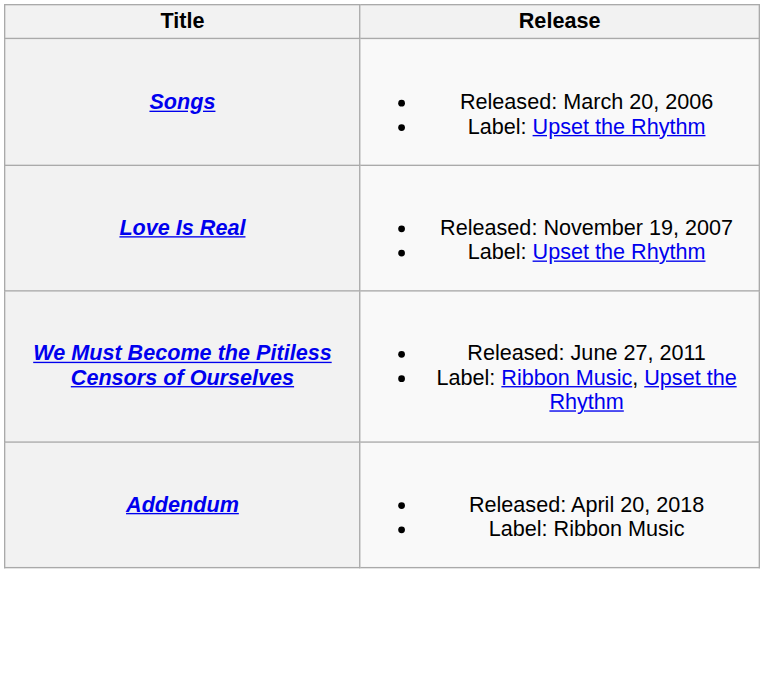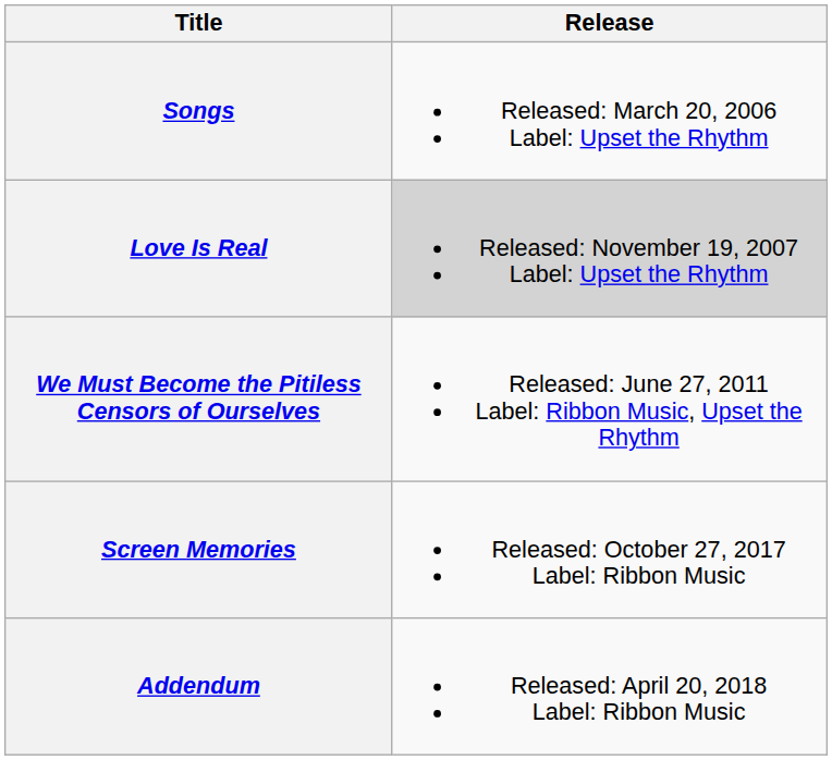 <table class="wikitable plainrowheaders" style="text-align:center;">
 <tr>
 <th scope="col" rowspan="" style="width:16em;">Title</th>
 <th scope="col" rowspan="" style="width:18em;">Release</th>
 </tr>
 <tr>
 <th scope="row"><em><a href='#'>Songs</a></em></th>
 <td><br><ul><li>Released: March 20, 2006</li><li>Label: <a href='#'>Upset the Rhythm</a></li></ul></td>
 </tr>
 <tr>
 <th scope="row"><em><a href='#'>Love Is Real</a></em></th>
-<td><br><ul><li>Released: November 19, 2007</li><li>Label: <a href='#'>Upset the Rhythm</a></li></ul></td>
+<td style="background: lightgrey;"><br><ul><li>Released: November 19, 2007</li><li>Label: <a href='#'>Upset the Rhythm</a></li></ul></td>
 </tr>
 <tr>
 <th scope="row"><em><a href='#'>We Must Become the Pitiless Censors of Ourselves</a></em></th>
 <td><br><ul><li>Released: June 27, 2011</li><li>Label: <a href='#'>Ribbon Music</a>, <a href='#'>Upset the Rhythm</a></li></ul></td>
 </tr>
 <tr>
+<th scope="row"><em><a href='#'>Screen Memories</a></em></th>
+<td><br><ul><li>Released: October 27, 2017</li><li>Label: Ribbon Music</li></ul></td>
+</tr>
+<tr>
 <th scope="row"><em><a href='#'>Addendum</a></em></th>
 <td><br><ul><li>Released: April 20, 2018</li><li>Label: Ribbon Music</li></ul></td>
 </tr>
 </table>
